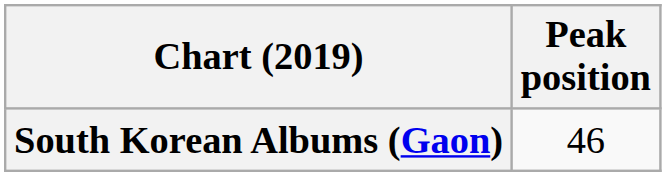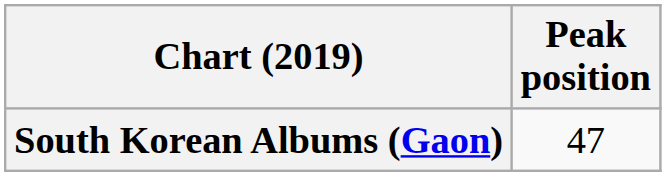 <table class="wikitable plainrowheaders" style="text-align:center;">
 <tr>
 <th scope="col">Chart (2019)</th>
 <th scope="col">Peak<br>position</th>
 </tr>
 <tr>
 <th scope="row">South Korean Albums (<a href='#'>Gaon</a>)</th>
-<td>46</td>
+<td>47</td>
 </tr>
 </table>
